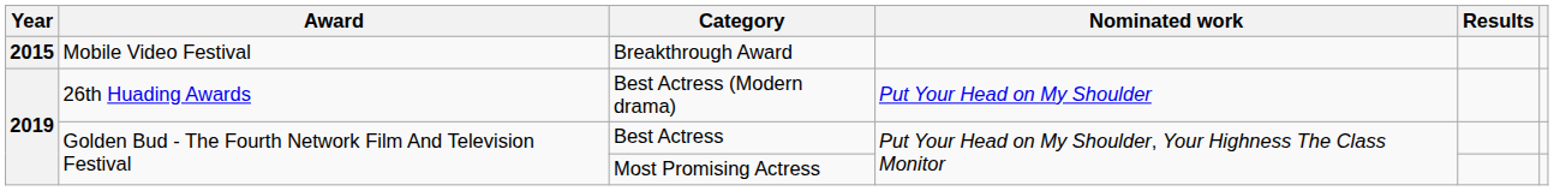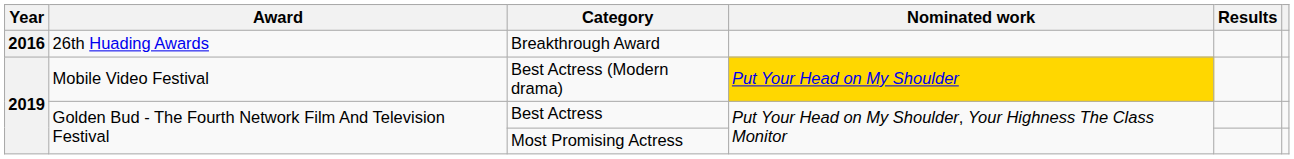 <table class="wikitable plainrowheaders">
 <tr>
 <th scope="col">Year</th>
 <th scope="col">Award</th>
 <th scope="col">Category</th>
 <th scope="col">Nominated work</th>
 <th scope="col">Results</th>
 <th scope="col" class="unsortable"></th>
 </tr>
 <tr>
-<th scope="row">2015</th>
-<td>Mobile Video Festival</td>
+<th scope="row">2016</th>
+<td>26th <a href='#'>Huading Awards</a></td>
 <td>Breakthrough Award</td>
 <td></td>
 <td></td>
 <td></td>
 </tr>
 <tr>
 <th scope="row" rowspan="3">2019</th>
-<td>26th <a href='#'>Huading Awards</a></td>
+<td>Mobile Video Festival</td>
 <td>Best Actress (Modern drama)</td>
-<td><em><a href='#'>Put Your Head on My Shoulder</a></em></td>
+<td style="background: gold;"><em><a href='#'>Put Your Head on My Shoulder</a></em></td>
 <td></td>
 <td></td>
 </tr>
 <tr>
 <td rowspan="2">Golden Bud - The Fourth Network Film And Television Festival</td>
 <td>Best Actress</td>
 <td rowspan="2"><em>Put Your Head on My Shoulder</em>, <em>Your Highness The Class Monitor</em></td>
 <td></td>
 <td></td>
 </tr>
 <tr>
 <td>Most Promising Actress</td>
 <td></td>
 <td></td>
 </tr>
 </table>
